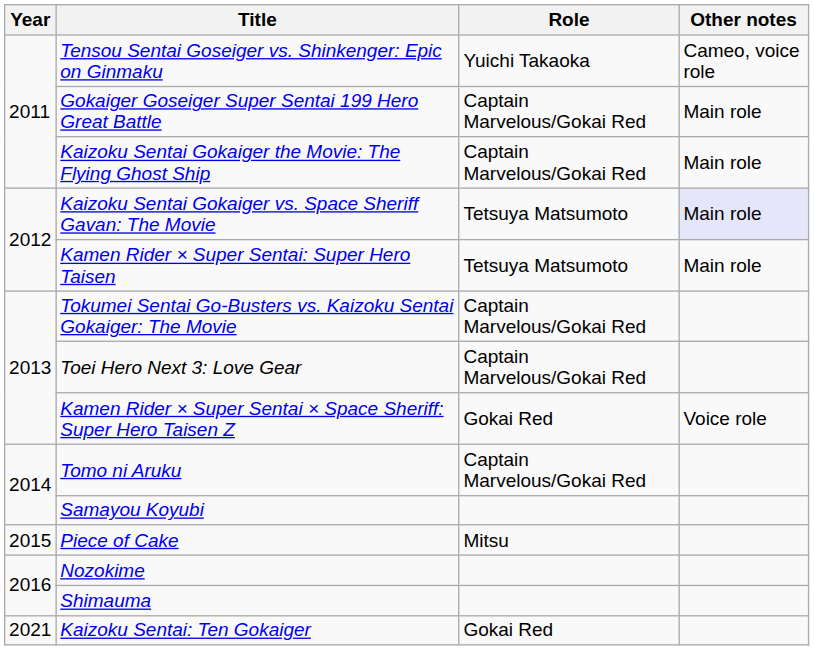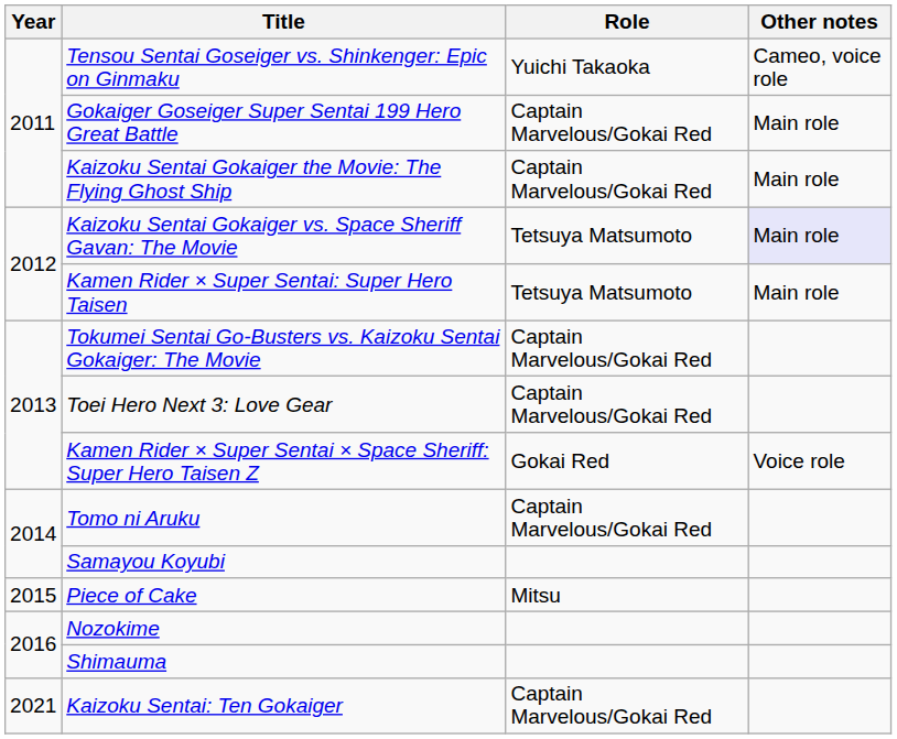 <table class="wikitable" style="font-size: 90%;">
 <tr>
 <th>Year</th>
 <th>Title</th>
 <th>Role</th>
 <th>Other notes</th>
 </tr>
 <tr>
 <td rowspan="3">2011</td>
 <td><em><a href='#'>Tensou Sentai Goseiger vs. Shinkenger: Epic on Ginmaku</a></em></td>
 <td>Yuichi Takaoka</td>
 <td>Cameo, voice role</td>
 </tr>
 <tr>
 <td><em><a href='#'>Gokaiger Goseiger Super Sentai 199 Hero Great Battle</a></em></td>
 <td>Captain Marvelous/Gokai Red</td>
 <td>Main role</td>
 </tr>
 <tr>
 <td><em><a href='#'>Kaizoku Sentai Gokaiger the Movie: The Flying Ghost Ship</a></em></td>
 <td>Captain Marvelous/Gokai Red</td>
 <td>Main role</td>
 </tr>
 <tr>
 <td rowspan="2">2012</td>
 <td><em><a href='#'>Kaizoku Sentai Gokaiger vs. Space Sheriff Gavan: The Movie</a></em></td>
 <td>Tetsuya Matsumoto</td>
 <td style="background: lavender;">Main role</td>
 </tr>
 <tr>
 <td><em><a href='#'>Kamen Rider × Super Sentai: Super Hero Taisen</a></em></td>
 <td>Tetsuya Matsumoto</td>
 <td>Main role</td>
 </tr>
 <tr>
 <td rowspan="3">2013</td>
 <td><em><a href='#'>Tokumei Sentai Go-Busters vs. Kaizoku Sentai Gokaiger: The Movie</a></em></td>
 <td>Captain Marvelous/Gokai Red</td>
 <td></td>
 </tr>
 <tr>
 <td><em>Toei Hero Next 3: Love Gear</em></td>
 <td>Captain Marvelous/Gokai Red</td>
 <td></td>
 </tr>
 <tr>
 <td><em><a href='#'>Kamen Rider × Super Sentai × Space Sheriff: Super Hero Taisen Z</a></em></td>
 <td>Gokai Red</td>
 <td>Voice role</td>
 </tr>
 <tr>
 <td rowspan="2">2014</td>
 <td><em><a href='#'>Tomo ni Aruku</a></em></td>
 <td>Captain Marvelous/Gokai Red</td>
 <td></td>
 </tr>
 <tr>
 <td><em><a href='#'>Samayou Koyubi</a></em></td>
 <td></td>
 <td></td>
 </tr>
 <tr>
 <td>2015</td>
 <td><em><a href='#'>Piece of Cake</a></em></td>
 <td>Mitsu</td>
 <td></td>
 </tr>
 <tr>
 <td rowspan="2">2016</td>
 <td><em><a href='#'>Nozokime</a></em></td>
 <td></td>
 <td></td>
 </tr>
 <tr>
 <td><em><a href='#'>Shimauma</a></em></td>
 <td></td>
 <td></td>
 </tr>
 <tr>
 <td>2021</td>
 <td><em><a href='#'>Kaizoku Sentai: Ten Gokaiger</a></em></td>
-<td>Gokai Red</td>
+<td>Captain Marvelous/Gokai Red</td>
 <td></td>
 </tr>
 </table>
